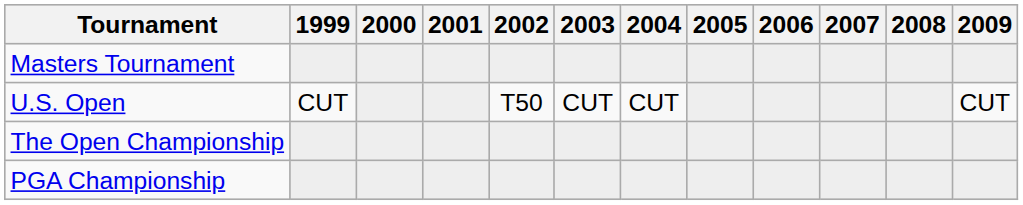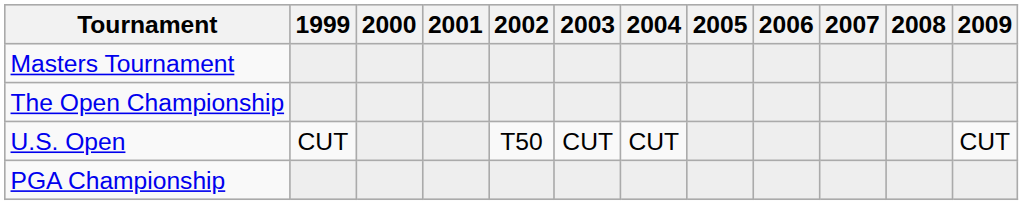 <table class="wikitable" style="font-size:95%;text-align:center;">
 <tr>
 <th>Tournament</th>
 <th>1999</th>
 <th>2000</th>
 <th>2001</th>
 <th>2002</th>
 <th>2003</th>
 <th>2004</th>
 <th>2005</th>
 <th>2006</th>
 <th>2007</th>
 <th>2008</th>
 <th>2009</th>
 </tr>
 <tr>
 <td align=left><a href='#'>Masters Tournament</a></td>
 <td style="background:#eeeeee;"></td>
 <td style="background:#eeeeee;"></td>
 <td style="background:#eeeeee;"></td>
 <td style="background:#eeeeee;"></td>
 <td style="background:#eeeeee;"></td>
 <td style="background:#eeeeee;"></td>
 <td style="background:#eeeeee;"></td>
 <td style="background:#eeeeee;"></td>
 <td style="background:#eeeeee;"></td>
 <td style="background:#eeeeee;"></td>
 <td style="background:#eeeeee;"></td>
 </tr>
 <tr>
+<td align=left><a href='#'>The Open Championship</a></td>
+<td style="background:#eeeeee;"></td>
+<td style="background:#eeeeee;"></td>
+<td style="background:#eeeeee;"></td>
+<td style="background:#eeeeee;"></td>
+<td style="background:#eeeeee;"></td>
+<td style="background:#eeeeee;"></td>
+<td style="background:#eeeeee;"></td>
+<td style="background:#eeeeee;"></td>
+<td style="background:#eeeeee;"></td>
+<td style="background:#eeeeee;"></td>
+<td style="background:#eeeeee;"></td>
+</tr>
+<tr>
 <td align=left><a href='#'>U.S. Open</a></td>
 <td>CUT</td>
 <td style="background:#eeeeee;"></td>
 <td style="background:#eeeeee;"></td>
 <td>T50</td>
 <td>CUT</td>
 <td>CUT</td>
 <td style="background:#eeeeee;"></td>
 <td style="background:#eeeeee;"></td>
 <td style="background:#eeeeee;"></td>
 <td style="background:#eeeeee;"></td>
 <td>CUT</td>
-</tr>
-<tr>
-<td align=left><a href='#'>The Open Championship</a></td>
-<td style="background:#eeeeee;"></td>
-<td style="background:#eeeeee;"></td>
-<td style="background:#eeeeee;"></td>
-<td style="background:#eeeeee;"></td>
-<td style="background:#eeeeee;"></td>
-<td style="background:#eeeeee;"></td>
-<td style="background:#eeeeee;"></td>
-<td style="background:#eeeeee;"></td>
-<td style="background:#eeeeee;"></td>
-<td style="background:#eeeeee;"></td>
-<td style="background:#eeeeee;"></td>
 </tr>
 <tr>
 <td align=left><a href='#'>PGA Championship</a></td>
 <td style="background:#eeeeee;"></td>
 <td style="background:#eeeeee;"></td>
 <td style="background:#eeeeee;"></td>
 <td style="background:#eeeeee;"></td>
 <td style="background:#eeeeee;"></td>
 <td style="background:#eeeeee;"></td>
 <td style="background:#eeeeee;"></td>
 <td style="background:#eeeeee;"></td>
 <td style="background:#eeeeee;"></td>
 <td style="background:#eeeeee;"></td>
 <td style="background:#eeeeee;"></td>
 </tr>
 </table>
